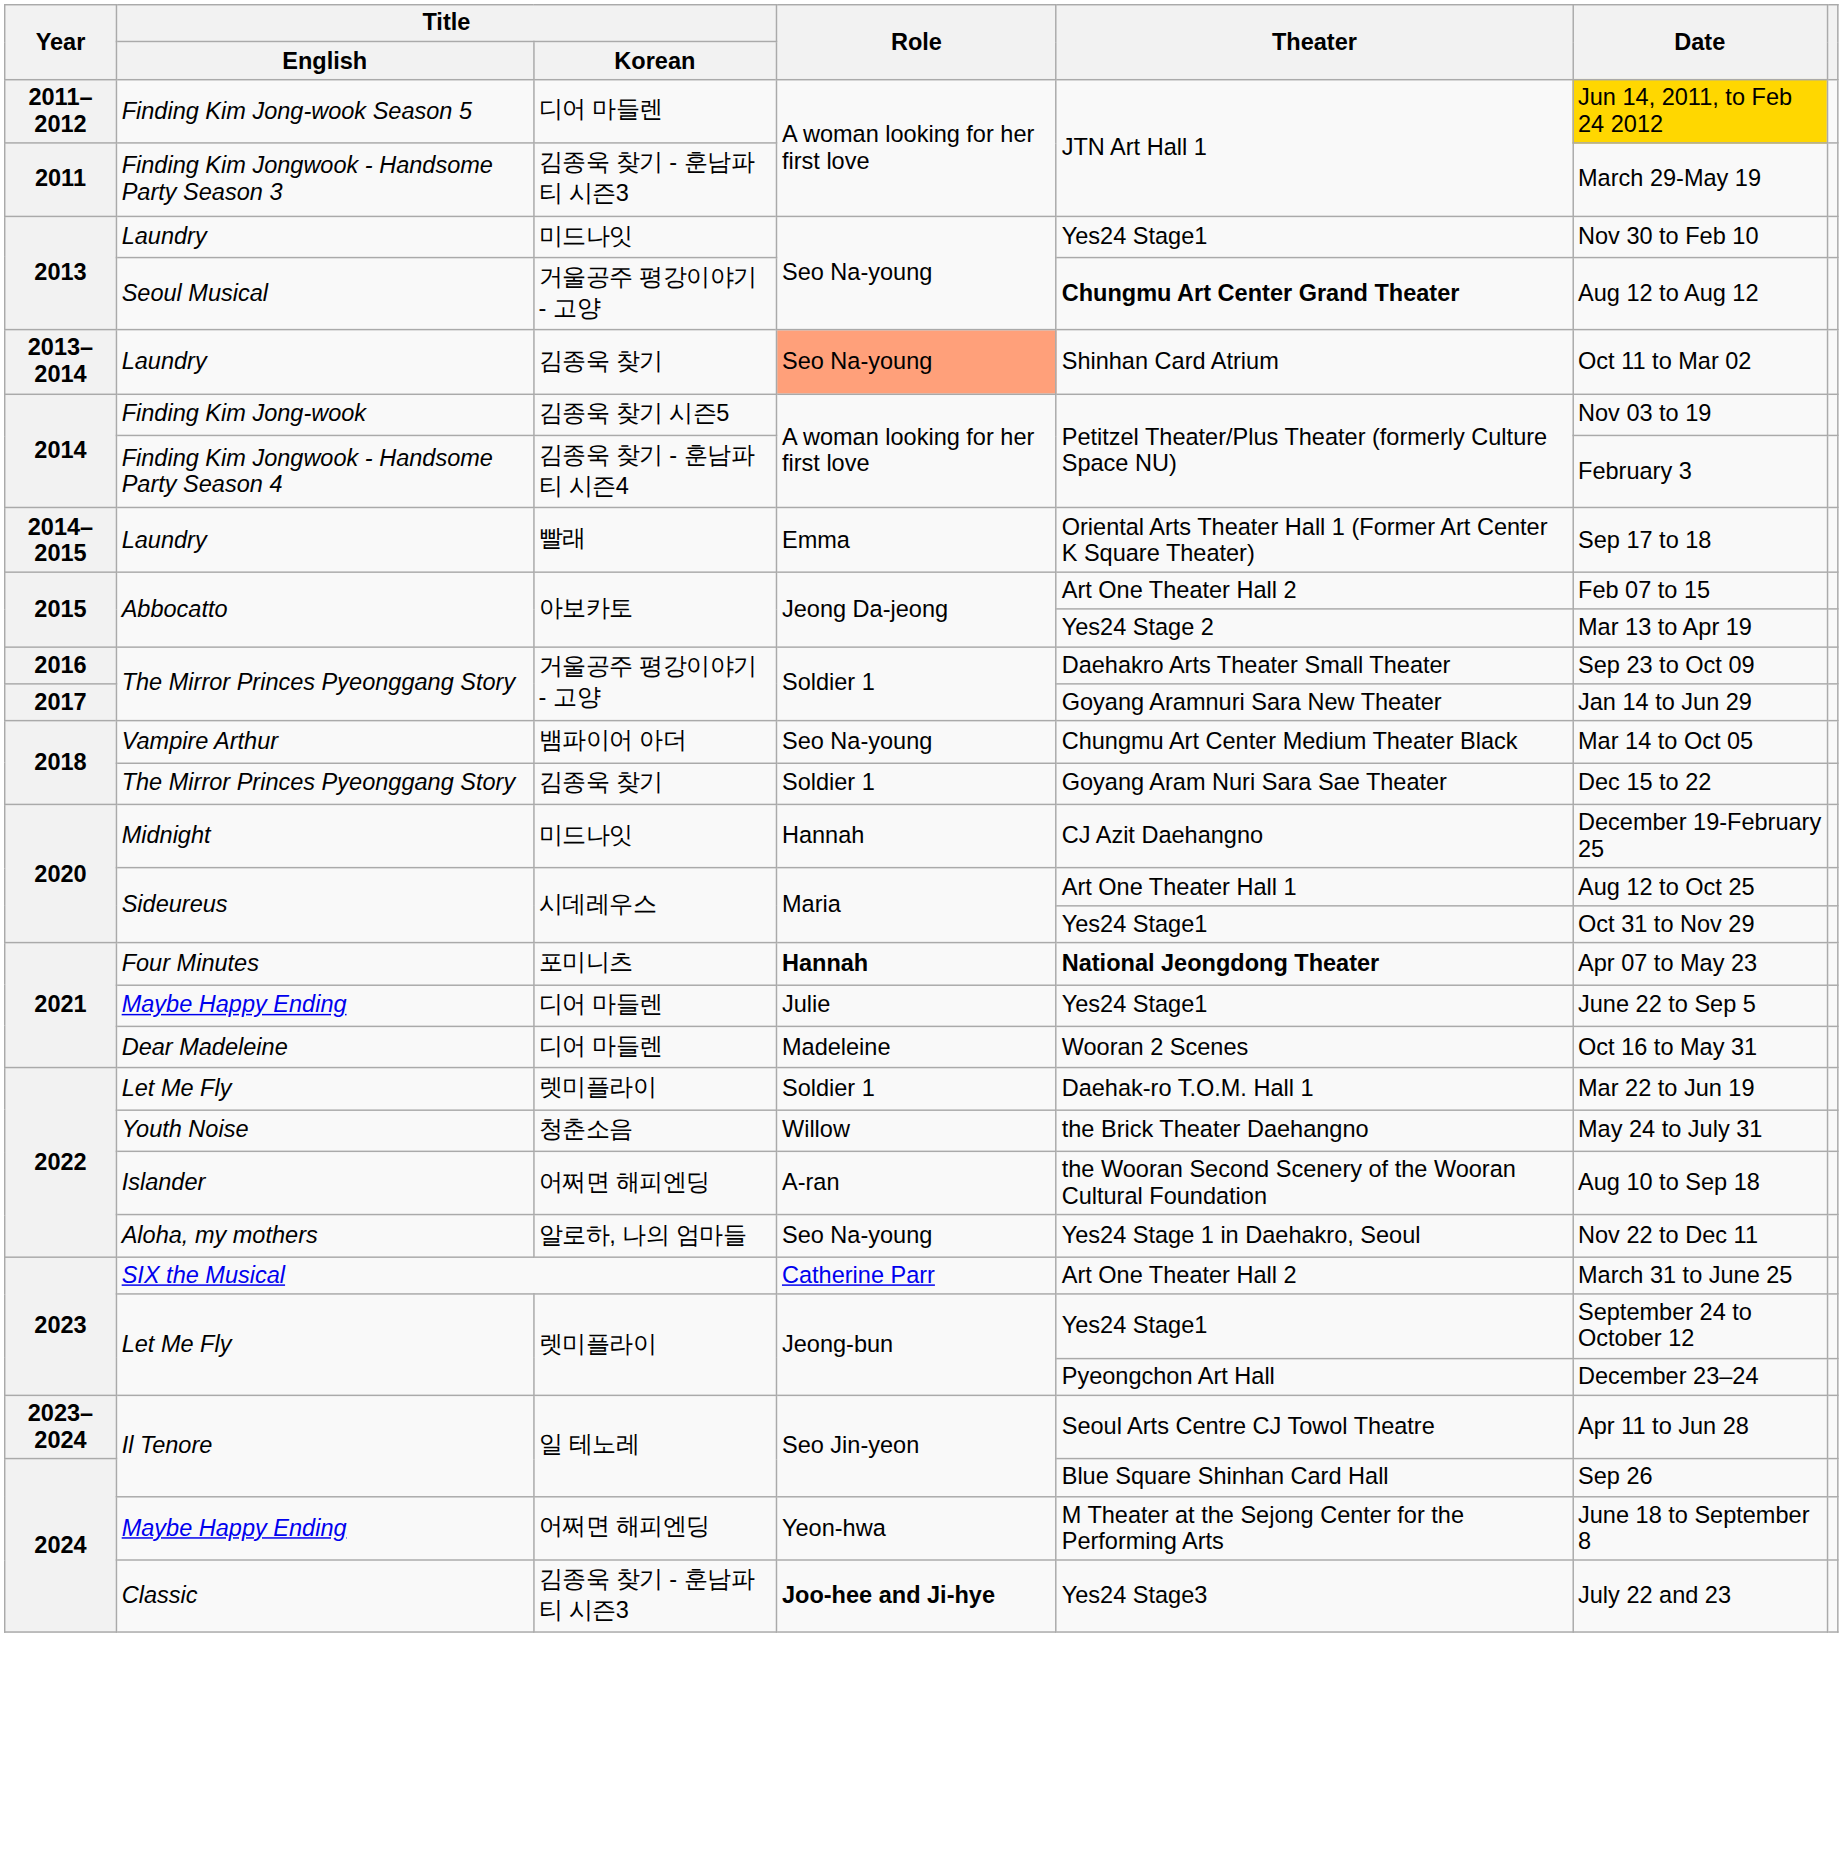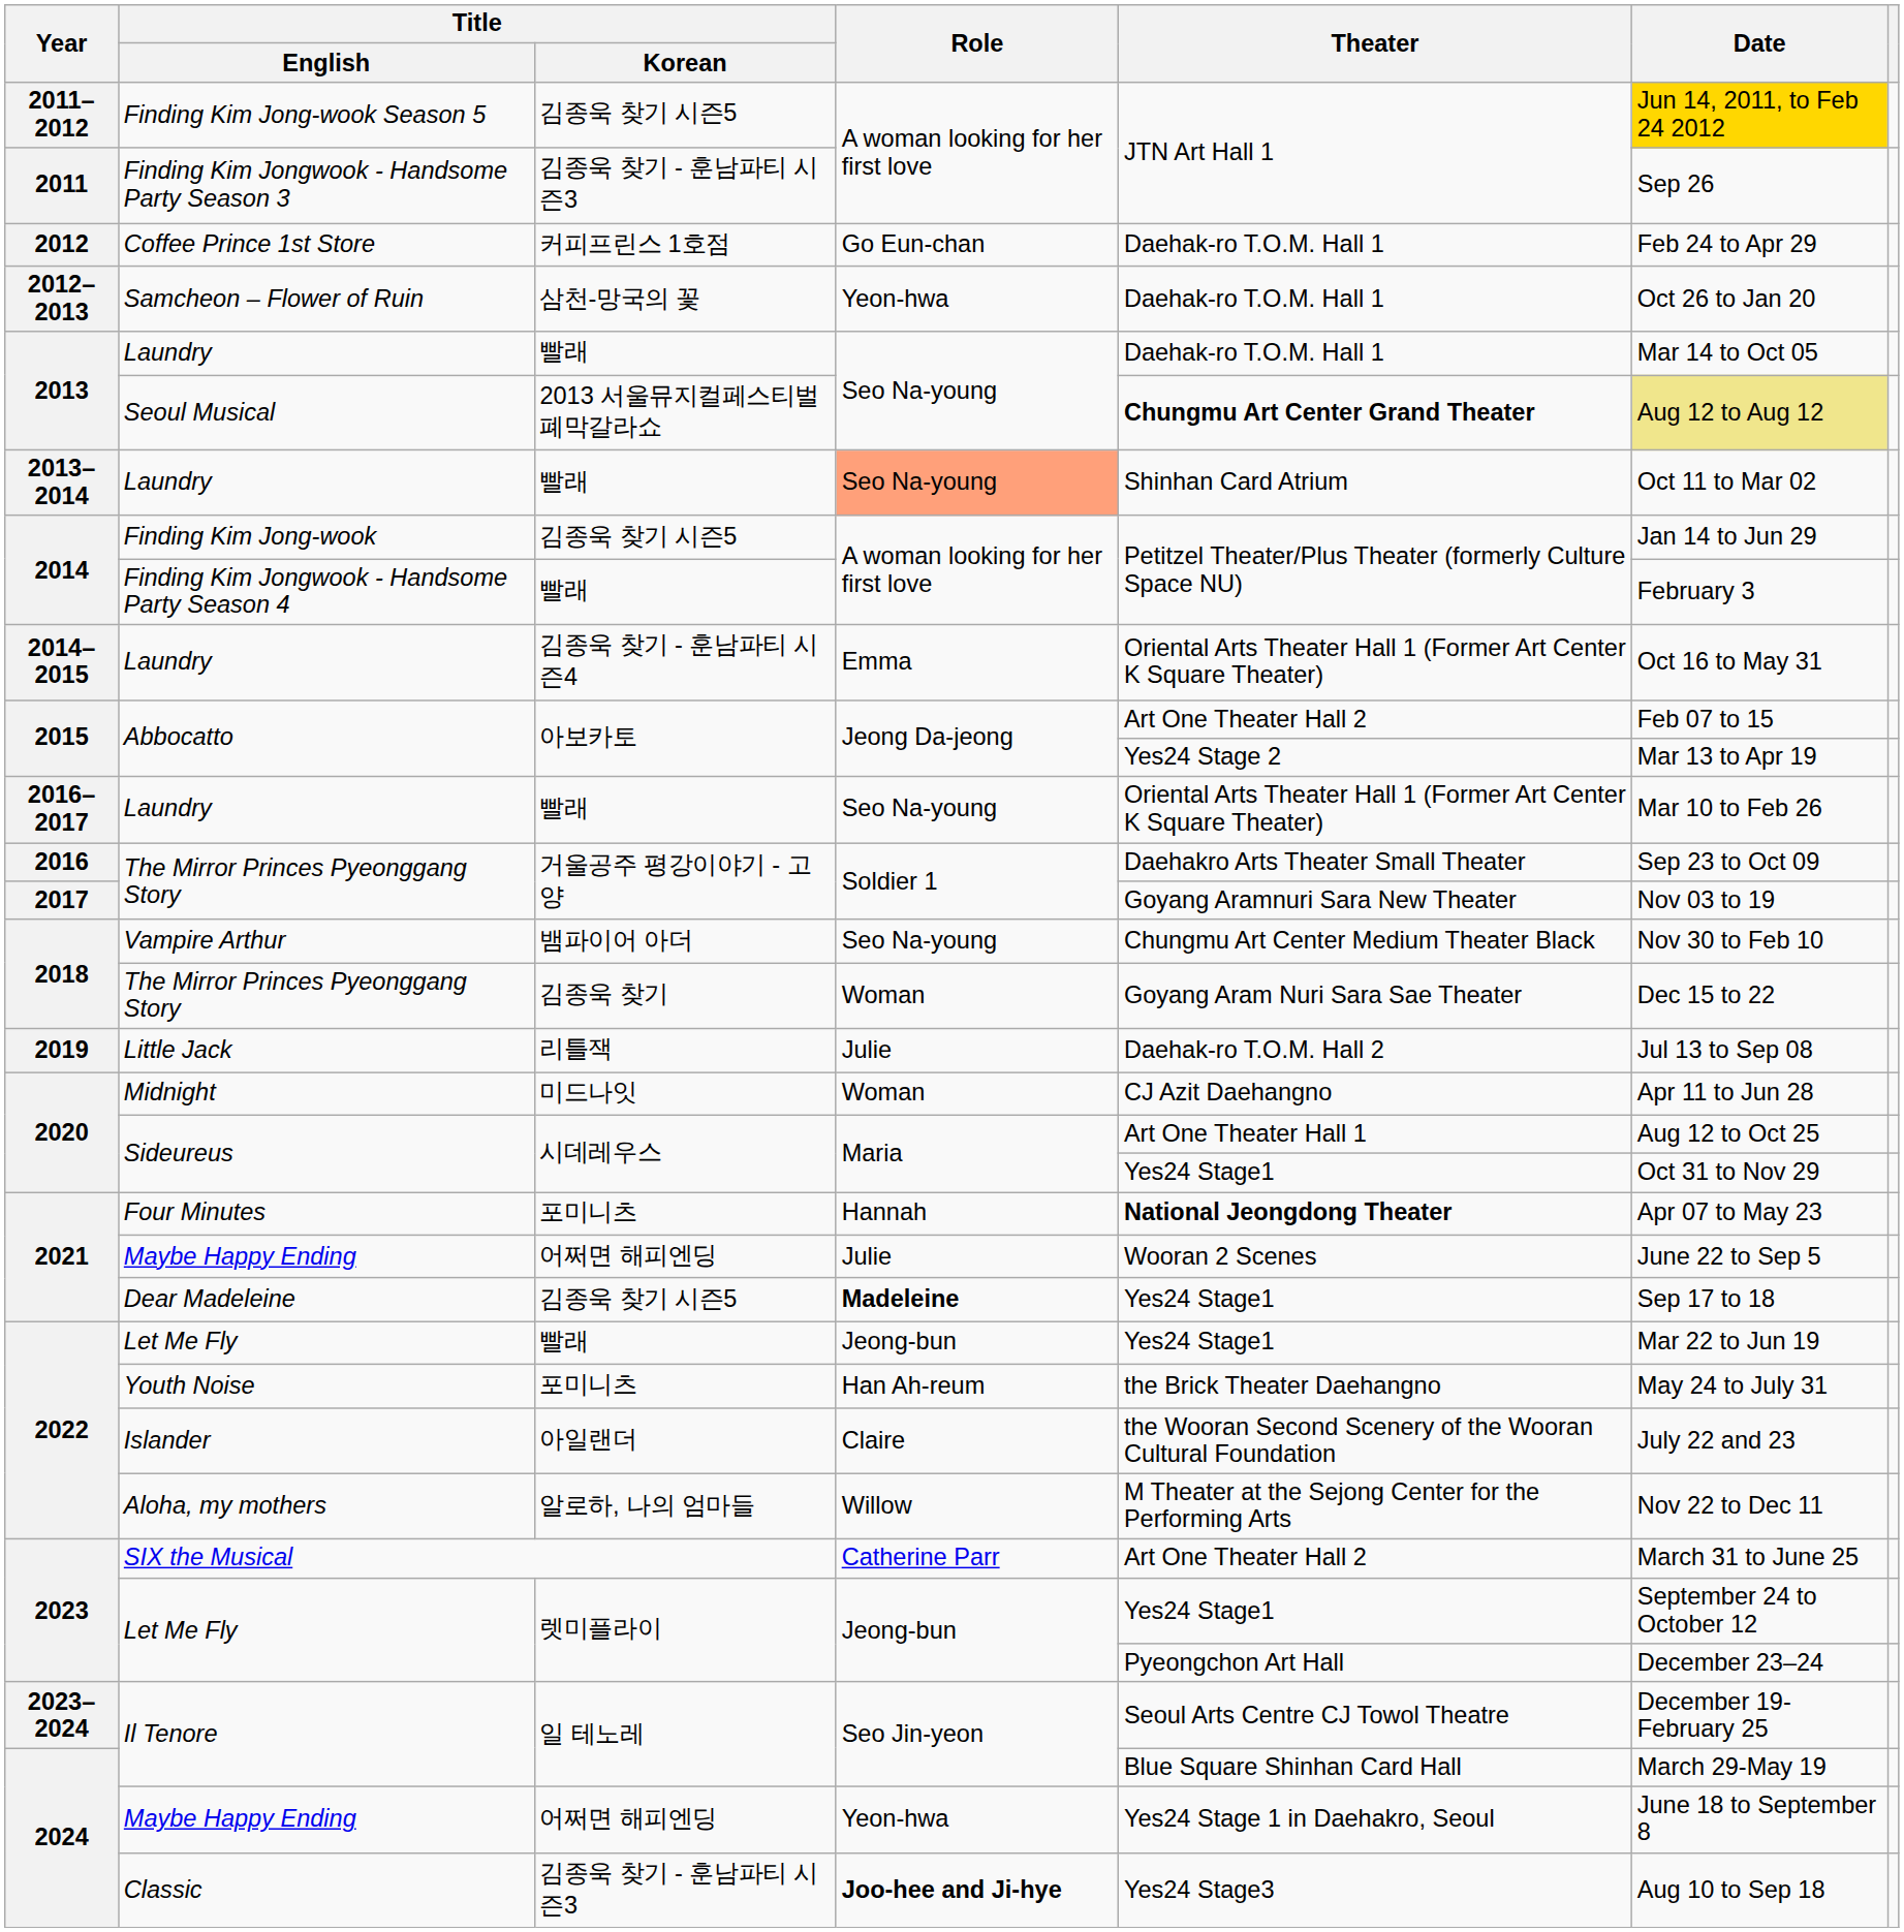 <table class="wikitable sortable plainrowheaders">
 <tr>
 <th scope="col" rowspan="2">Year</th>
 <th scope="col" colspan="2">Title</th>
 <th scope="col" rowspan="2">Role</th>
 <th scope="col" rowspan="2">Theater</th>
 <th scope="col" rowspan="2">Date</th>
 <th scope="col" rowspan="2" class="unsortable"></th>
 </tr>
 <tr>
 <th>English</th>
 <th>Korean</th>
 </tr>
 <tr>
 <th scope="row">2011–2012</th>
 <td><em>Finding Kim Jong-wook Season 5</em></td>
-<td>디어 마들렌</td>
+<td>김종욱 찾기 시즌5</td>
 <td rowspan="2">A woman looking for her first love</td>
 <td rowspan="2">JTN Art Hall 1</td>
 <td style="background: gold;">Jun 14, 2011, to Feb 24 2012</td>
 <td></td>
 </tr>
 <tr>
 <th scope="row">2011</th>
 <td><em>Finding Kim Jongwook - Handsome Party Season 3</em></td>
 <td>김종욱 찾기 - 훈남파티 시즌3</td>
-<td>March 29-May 19</td>
+<td>Sep 26</td>
+<td></td>
+</tr>
+<tr>
+<th scope="row">2012</th>
+<td><em>Coffee Prince 1st Store</em></td>
+<td>커피프린스 1호점</td>
+<td>Go Eun-chan</td>
+<td>Daehak-ro T.O.M. Hall 1</td>
+<td>Feb 24 to Apr 29</td>
+<td></td>
+</tr>
+<tr>
+<th scope="row">2012–2013</th>
+<td><em>Samcheon – Flower of Ruin</em></td>
+<td>삼천-망국의 꽃</td>
+<td>Yeon-hwa</td>
+<td>Daehak-ro T.O.M. Hall 1</td>
+<td>Oct 26 to Jan 20</td>
 <td></td>
 </tr>
 <tr>
 <th scope="row" rowspan="2">2013</th>
 <td><em>Laundry</em></td>
-<td>미드나잇</td>
+<td>빨래</td>
 <td rowspan="2">Seo Na-young</td>
-<td>Yes24 Stage1</td>
-<td>Nov 30 to Feb 10</td>
+<td>Daehak-ro T.O.M. Hall 1</td>
+<td>Mar 14 to Oct 05</td>
 <td></td>
 </tr>
 <tr>
 <td><em>Seoul Musical</em></td>
-<td>거울공주 평강이야기 - 고양</td>
+<td>2013 서울뮤지컬페스티벌 폐막갈라쇼</td>
 <td><strong>Chungmu Art Center Grand Theater</strong></td>
-<td>Aug 12 to Aug 12</td>
+<td style="background: khaki;">Aug 12 to Aug 12</td>
 <td></td>
 </tr>
 <tr>
 <th scope="row">2013–2014</th>
 <td><em>Laundry</em></td>
-<td>김종욱 찾기</td>
+<td>빨래</td>
 <td style="background: lightsalmon;">Seo Na-young</td>
 <td>Shinhan Card Atrium</td>
 <td>Oct 11 to Mar 02</td>
 <td></td>
 </tr>
 <tr>
 <th rowspan="2" scope="row">2014</th>
 <td><em>Finding Kim Jong-wook</em></td>
 <td>김종욱 찾기 시즌5</td>
 <td rowspan="2">A woman looking for her first love</td>
 <td rowspan="2">Petitzel Theater/Plus Theater (formerly Culture Space NU)</td>
-<td>Nov 03 to 19</td>
+<td>Jan 14 to Jun 29</td>
 <td></td>
 </tr>
 <tr>
 <td><em>Finding Kim Jongwook - Handsome Party Season 4</em></td>
-<td>김종욱 찾기 - 훈남파티 시즌4</td>
+<td>빨래</td>
 <td>February 3</td>
 <td></td>
 </tr>
 <tr>
 <th scope="row">2014–2015</th>
 <td><em>Laundry</em></td>
-<td>빨래</td>
+<td>김종욱 찾기 - 훈남파티 시즌4</td>
 <td>Emma</td>
 <td>Oriental Arts Theater Hall 1 (Former Art Center K Square Theater)</td>
-<td>Sep 17 to 18</td>
+<td>Oct 16 to May 31</td>
 <td></td>
 </tr>
 <tr>
 <th scope="row" rowspan="2">2015</th>
 <td rowspan="2"><em>Abbocatto</em></td>
 <td rowspan="2">아보카토</td>
 <td rowspan="2">Jeong Da-jeong</td>
 <td>Art One Theater Hall 2</td>
 <td>Feb 07 to 15</td>
 <td></td>
 </tr>
 <tr>
 <td>Yes24 Stage 2</td>
 <td>Mar 13 to Apr 19</td>
 <td></td>
 </tr>
 <tr>
+<th scope="row">2016–2017</th>
+<td><em>Laundry</em></td>
+<td>빨래</td>
+<td>Seo Na-young</td>
+<td>Oriental Arts Theater Hall 1 (Former Art Center K Square Theater)</td>
+<td>Mar 10 to Feb 26</td>
+<td></td>
+</tr>
+<tr>
 <th scope="row">2016</th>
 <td rowspan="2"><em>The Mirror Princes Pyeonggang Story</em></td>
 <td rowspan="2">거울공주 평강이야기 - 고양</td>
 <td rowspan="2">Soldier 1</td>
 <td>Daehakro Arts Theater Small Theater</td>
 <td>Sep 23 to Oct 09</td>
 <td></td>
 </tr>
 <tr>
 <th scope="row">2017</th>
 <td>Goyang Aramnuri Sara New Theater</td>
-<td>Jan 14 to Jun 29</td>
+<td>Nov 03 to 19</td>
 <td></td>
 </tr>
 <tr>
 <th scope="row" rowspan="2">2018</th>
 <td><em>Vampire Arthur</em></td>
 <td>뱀파이어 아더</td>
 <td>Seo Na-young</td>
 <td>Chungmu Art Center Medium Theater Black</td>
-<td>Mar 14 to Oct 05</td>
+<td>Nov 30 to Feb 10</td>
 <td></td>
 </tr>
 <tr>
 <td><em>The Mirror Princes Pyeonggang Story</em></td>
 <td>김종욱 찾기</td>
-<td>Soldier 1</td>
+<td>Woman</td>
 <td>Goyang Aram Nuri Sara Sae Theater</td>
 <td>Dec 15 to 22</td>
+<td></td>
+</tr>
+<tr>
+<th scope="row">2019</th>
+<td><em>Little Jack</em></td>
+<td>리틀잭</td>
+<td>Julie</td>
+<td>Daehak-ro T.O.M. Hall 2</td>
+<td>Jul 13 to Sep 08</td>
 <td></td>
 </tr>
 <tr>
 <th scope="row" rowspan="3">2020</th>
 <td><em>Midnight</em></td>
 <td>미드나잇</td>
-<td>Hannah</td>
+<td>Woman</td>
 <td>CJ Azit Daehangno</td>
-<td>December 19-February 25</td>
+<td>Apr 11 to Jun 28</td>
 <td></td>
 </tr>
 <tr>
 <td rowspan="2"><em>Sideureus</em></td>
 <td rowspan="2">시데레우스</td>
 <td rowspan="2">Maria</td>
 <td>Art One Theater Hall 1</td>
 <td>Aug 12 to Oct 25</td>
 <td></td>
 </tr>
 <tr>
 <td>Yes24 Stage1</td>
 <td>Oct 31 to Nov 29</td>
 <td></td>
 </tr>
 <tr>
 <th scope="row" rowspan="3">2021</th>
 <td><em>Four Minutes</em></td>
 <td>포미니츠</td>
-<td><strong>Hannah</strong></td>
+<td>Hannah</td>
 <td><strong>National Jeongdong Theater</strong></td>
 <td>Apr 07 to May 23</td>
 <td></td>
 </tr>
 <tr>
 <td><em><a href='#'>Maybe Happy Ending</a></em></td>
-<td>디어 마들렌</td>
+<td>어쩌면 해피엔딩</td>
 <td>Julie</td>
-<td>Yes24 Stage1</td>
+<td>Wooran 2 Scenes</td>
 <td>June 22 to Sep 5</td>
 <td></td>
 </tr>
 <tr>
 <td><em>Dear Madeleine</em></td>
-<td>디어 마들렌</td>
-<td>Madeleine</td>
-<td>Wooran 2 Scenes</td>
-<td>Oct 16 to May 31</td>
+<td>김종욱 찾기 시즌5</td>
+<td><strong>Madeleine</strong></td>
+<td>Yes24 Stage1</td>
+<td>Sep 17 to 18</td>
 <td></td>
 </tr>
 <tr>
 <th scope="row" rowspan="4">2022</th>
 <td><em>Let Me Fly</em></td>
-<td>렛미플라이</td>
-<td>Soldier 1</td>
-<td>Daehak-ro T.O.M. Hall 1</td>
+<td>빨래</td>
+<td>Jeong-bun</td>
+<td>Yes24 Stage1</td>
 <td>Mar 22 to Jun 19</td>
 <td></td>
 </tr>
 <tr>
 <td><em>Youth Noise</em></td>
-<td>청춘소음</td>
-<td>Willow</td>
+<td>포미니츠</td>
+<td>Han Ah-reum</td>
 <td>the Brick Theater Daehangno</td>
 <td>May 24 to July 31</td>
 <td></td>
 </tr>
 <tr>
 <td><em>Islander</em></td>
-<td>어쩌면 해피엔딩</td>
-<td>A-ran</td>
+<td>아일랜더</td>
+<td>Claire</td>
 <td>the Wooran Second Scenery of the Wooran Cultural Foundation</td>
-<td>Aug 10 to Sep 18</td>
+<td>July 22 and 23</td>
 <td></td>
 </tr>
 <tr>
 <td><em>Aloha, my mothers</em></td>
 <td>알로하, 나의 엄마들</td>
-<td>Seo Na-young</td>
-<td>Yes24 Stage 1 in Daehakro, Seoul</td>
+<td>Willow</td>
+<td>M Theater at the Sejong Center for the Performing Arts</td>
 <td>Nov 22 to Dec 11</td>
 <td></td>
 </tr>
 <tr>
 <th rowspan="3" scope="row">2023</th>
 <td colspan = "2"><em><a href='#'>SIX the Musical</a></em></td>
 <td><a href='#'>Catherine Parr</a></td>
 <td>Art One Theater Hall 2</td>
 <td>March 31 to June 25</td>
 <td></td>
 </tr>
 <tr>
 <td rowspan="2"><em>Let Me Fly</em></td>
 <td rowspan="2">렛미플라이</td>
 <td rowspan="2">Jeong-bun</td>
 <td>Yes24 Stage1</td>
 <td>September 24 to October 12</td>
 <td></td>
 </tr>
 <tr>
 <td>Pyeongchon Art Hall</td>
 <td>December 23–24</td>
 <td></td>
 </tr>
 <tr>
 <th scope="row">2023–2024</th>
 <td rowspan="2"><em>Il Tenore</em></td>
 <td rowspan="2">일 테노레</td>
 <td rowspan="2">Seo Jin-yeon</td>
 <td>Seoul Arts Centre CJ Towol Theatre</td>
-<td>Apr 11 to Jun 28</td>
+<td>December 19-February 25</td>
 <td></td>
 </tr>
 <tr>
 <th rowspan="3" scope="row">2024</th>
 <td>Blue Square Shinhan Card Hall</td>
-<td>Sep 26</td>
+<td>March 29-May 19</td>
 <td></td>
 </tr>
 <tr>
 <td><em><a href='#'>Maybe Happy Ending</a></em></td>
 <td>어쩌면 해피엔딩</td>
 <td>Yeon-hwa</td>
-<td>M Theater at the Sejong Center for the Performing Arts</td>
+<td>Yes24 Stage 1 in Daehakro, Seoul</td>
 <td>June 18 to September 8</td>
 <td></td>
 </tr>
 <tr>
 <td><em>Classic</em></td>
 <td>김종욱 찾기 - 훈남파티 시즌3</td>
 <td><strong>Joo-hee and Ji-hye</strong></td>
 <td>Yes24 Stage3</td>
-<td>July 22 and 23</td>
+<td>Aug 10 to Sep 18</td>
 <td></td>
 </tr>
 </table>
